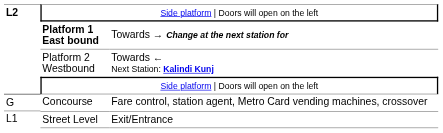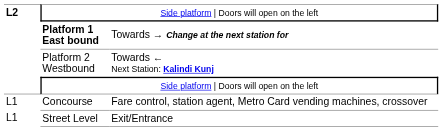 <table table border=0 cellspacing=0 cellpadding=3>
 <tr>
 <td style="border-top:solid 1px grey;border-bottom:solid 1px grey;" width=50 rowspan=4 valign=top><strong>L2</strong></td>
 <td style="border-top:solid 1px grey;border-right:solid 2px black;border-left:solid 2px black;border-bottom:solid 2px black;text-align:center;" colspan=2><small><a href='#'>Side platform</a> | Doors will open on the left </small></td>
 </tr>
 <tr>
 <td style="border-bottom:solid 1px grey;" width=100><span><strong>Platform 1</strong><br><strong>East bound</strong></span></td>
 <td style="border-bottom:solid 1px grey;" width=500>Towards →  <small><strong><em>Change at the next station for <strong><em></small></td>
 </tr>
 <tr>
 <td><span></strong>Platform 2<strong><br></strong>Westbound<strong></span></td>
 <td><span></span>Towards ← <br><small></strong>Next Station:<strong> <a href='#'>Kalindi Kunj</a></small></td>
 </tr>
 <tr>
 <td style="border-top:solid 2px black;border-right:solid 2px black;border-left:solid 2px black;border-bottom:solid 1px grey;text-align:center;" colspan=2><small><a href='#'>Side platform</a> | Doors will open on the left </small></td>
 </tr>
 <tr>
-<td style="border-bottom:solid 1px grey;border-top:solid 1px grey;" width=50 valign=top></strong>G<strong></td>
+<td valign=top></strong>L1<strong></td>
 <td valign=top>Concourse</td>
 <td valign=top>Fare control, station agent, Metro Card vending machines, crossover</td>
 </tr>
 <tr>
 <td valign=top></strong>L1<strong></td>
 <td style="border-top:solid 1px grey;border-bottom:solid 1px grey;" width=100 valign=top>Street Level</td>
 <td style="border-top:solid 1px grey;border-bottom:solid 1px grey;" width=500 valign=top>Exit/Entrance</td>
 </tr>
 <tr>
 </tr>
 </table>
